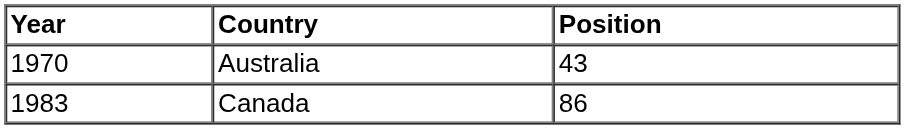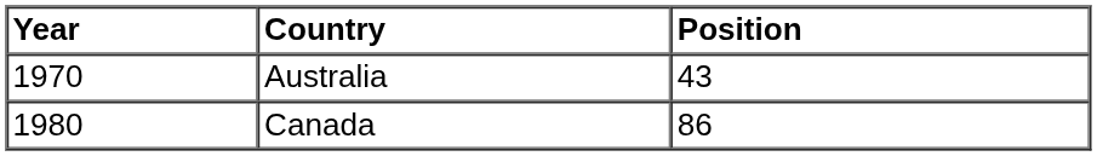 <table border="1" cellspacing="0" cellpadding="2" style="width:550px;">
 <tr>
 <th align="left">Year</th>
 <th align="left">Country</th>
 <th align="left">Position</th>
 </tr>
 <tr>
 <td align="left">1970</td>
 <td align="left">Australia</td>
 <td align="left">43</td>
 </tr>
 <tr>
-<td align="left">1983</td>
+<td align="left">1980</td>
 <td align="left">Canada</td>
 <td align="left">86</td>
 </tr>
 </table>
